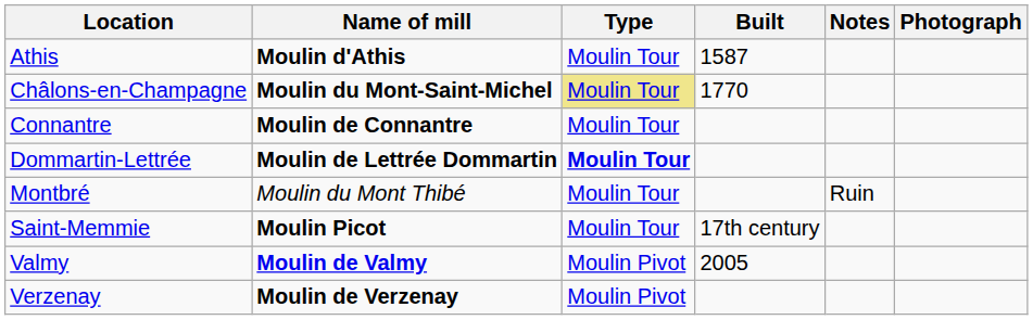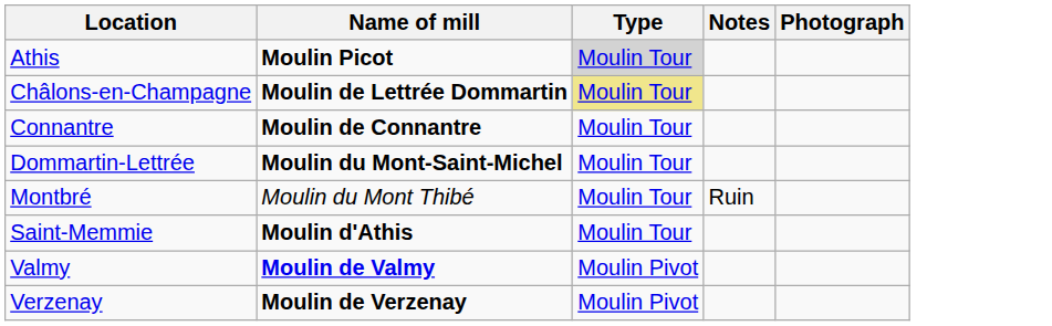 <table class="wikitable">
 <tr>
 <th>Location</th>
 <th>Name of mill</th>
 <th>Type</th>
-<th>Built</th>
 <th>Notes</th>
 <th>Photograph</th>
 </tr>
 <tr>
 <td><a href='#'>Athis</a></td>
-<td><strong>Moulin d'Athis</strong></td>
-<td><a href='#'>Moulin Tour</a></td>
-<td>1587</td>
+<td><strong>Moulin Picot</strong></td>
+<td style="background: lightgrey;"><a href='#'>Moulin Tour</a></td>
 <td> </td>
 <td></td>
 </tr>
 <tr>
 <td><a href='#'>Châlons-en-Champagne</a></td>
-<td><strong>Moulin du Mont-Saint-Michel</strong></td>
+<td><strong>Moulin de Lettrée Dommartin</strong></td>
 <td style="background: khaki;"><a href='#'>Moulin Tour</a></td>
-<td>1770</td>
 <td> <br> </td>
 <td></td>
 </tr>
 <tr>
 <td><a href='#'>Connantre</a></td>
 <td><strong>Moulin de Connantre</strong></td>
 <td><a href='#'>Moulin Tour</a></td>
-<td></td>
 <td> </td>
 <td></td>
 </tr>
 <tr>
 <td><a href='#'>Dommartin-Lettrée</a></td>
-<td><strong>Moulin de Lettrée Dommartin</strong></td>
-<td><strong><a href='#'>Moulin Tour</a></strong></td>
-<td></td>
+<td><strong>Moulin du Mont-Saint-Michel</strong></td>
+<td><a href='#'>Moulin Tour</a></td>
 <td> </td>
 <td></td>
 </tr>
 <tr>
 <td><a href='#'>Montbré</a></td>
 <td><em>Moulin du Mont Thibé</em></td>
 <td><a href='#'>Moulin Tour</a></td>
-<td></td>
 <td>Ruin<br> </td>
 <td></td>
 </tr>
 <tr>
 <td><a href='#'>Saint-Memmie</a></td>
-<td><strong>Moulin Picot</strong></td>
+<td><strong>Moulin d'Athis</strong></td>
 <td><a href='#'>Moulin Tour</a></td>
-<td>17th century</td>
 <td> <br> </td>
 <td></td>
 </tr>
 <tr>
 <td><a href='#'>Valmy</a></td>
 <td><strong><a href='#'>Moulin de Valmy</a></strong></td>
 <td><a href='#'>Moulin Pivot</a></td>
-<td>2005</td>
 <td> <br> </td>
 <td></td>
 </tr>
 <tr>
 <td><a href='#'>Verzenay</a></td>
 <td><strong>Moulin de Verzenay</strong></td>
 <td><a href='#'>Moulin Pivot</a></td>
-<td></td>
 <td> </td>
 <td></td>
 </tr>
 </table>
